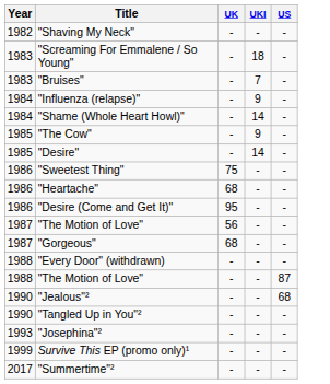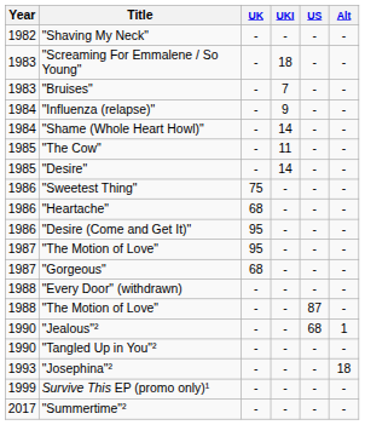 <table class="wikitable">
 <tr>
 <th width="30">Year</th>
 <th style="width:250px;">Title</th>
 <th width="30"><a href='#'><small>UK</small></a><br></th>
 <th width="30"><a href='#'><small>UKI</small></a><br></th>
 <th width="30"><a href='#'><small>US</small></a><br></th>
+<th width="30"><a href='#'><small>Alt</small></a><br></th>
 </tr>
 <tr>
 <td>1982</td>
 <td>"Shaving My Neck"</td>
+<td style="text-align:center;">-</td>
 <td style="text-align:center;">-</td>
 <td style="text-align:center;">-</td>
 <td style="text-align:center;">-</td>
 </tr>
 <tr>
 <td>1983</td>
 <td>"Screaming For Emmalene / So Young"</td>
 <td style="text-align:center;">-</td>
 <td style="text-align:center;">18</td>
 <td style="text-align:center;">-</td>
+<td style="text-align:center;">-</td>
 </tr>
 <tr>
 <td>1983</td>
 <td>"Bruises"</td>
 <td style="text-align:center;">-</td>
 <td style="text-align:center;">7</td>
+<td style="text-align:center;">-</td>
 <td style="text-align:center;">-</td>
 </tr>
 <tr>
 <td>1984</td>
 <td>"Influenza (relapse)"</td>
 <td style="text-align:center;">-</td>
 <td style="text-align:center;">9</td>
 <td style="text-align:center;">-</td>
+<td style="text-align:center;">-</td>
 </tr>
 <tr>
 <td>1984</td>
 <td>"Shame (Whole Heart Howl)"</td>
 <td style="text-align:center;">-</td>
 <td style="text-align:center;">14</td>
 <td style="text-align:center;">-</td>
+<td style="text-align:center;">-</td>
 </tr>
 <tr>
 <td>1985</td>
 <td>"The Cow"</td>
 <td style="text-align:center;">-</td>
-<td style="text-align:center;">9</td>
+<td style="text-align:center;">11</td>
+<td style="text-align:center;">-</td>
 <td style="text-align:center;">-</td>
 </tr>
 <tr>
 <td>1985</td>
 <td>"Desire"</td>
 <td style="text-align:center;">-</td>
 <td style="text-align:center;">14</td>
 <td style="text-align:center;">-</td>
+<td style="text-align:center;">-</td>
 </tr>
 <tr>
 <td>1986</td>
 <td>"Sweetest Thing"</td>
 <td style="text-align:center;">75</td>
+<td style="text-align:center;">-</td>
 <td style="text-align:center;">-</td>
 <td style="text-align:center;">-</td>
 </tr>
 <tr>
 <td>1986</td>
 <td>"Heartache"</td>
 <td style="text-align:center;">68</td>
 <td style="text-align:center;">-</td>
 <td style="text-align:center;">-</td>
+<td style="text-align:center;">-</td>
 </tr>
 <tr>
 <td>1986</td>
 <td>"Desire (Come and Get It)"</td>
 <td style="text-align:center;">95</td>
 <td style="text-align:center;">-</td>
 <td style="text-align:center;">-</td>
+<td style="text-align:center;">-</td>
 </tr>
 <tr>
 <td>1987</td>
 <td>"The Motion of Love"</td>
-<td style="text-align:center;">56</td>
+<td style="text-align:center;">95</td>
+<td style="text-align:center;">-</td>
 <td style="text-align:center;">-</td>
 <td style="text-align:center;">-</td>
 </tr>
 <tr>
 <td>1987</td>
 <td>"Gorgeous"</td>
 <td style="text-align:center;">68</td>
 <td style="text-align:center;">-</td>
 <td style="text-align:center;">-</td>
+<td style="text-align:center;">-</td>
 </tr>
 <tr>
 <td>1988</td>
 <td>"Every Door" (withdrawn)</td>
+<td style="text-align:center;">-</td>
 <td style="text-align:center;">-</td>
 <td style="text-align:center;">-</td>
 <td style="text-align:center;">-</td>
 </tr>
 <tr>
 <td>1988</td>
 <td>"The Motion of Love"</td>
 <td style="text-align:center;">-</td>
 <td style="text-align:center;">-</td>
 <td style="text-align:center;">87</td>
+<td style="text-align:center;">-</td>
 </tr>
 <tr>
 <td>1990</td>
 <td>"Jealous"²</td>
 <td style="text-align:center;">-</td>
 <td style="text-align:center;">-</td>
 <td style="text-align:center;">68</td>
+<td style="text-align:center;">1</td>
 </tr>
 <tr>
 <td>1990</td>
 <td>"Tangled Up in You"²</td>
+<td style="text-align:center;">-</td>
 <td style="text-align:center;">-</td>
 <td style="text-align:center;">-</td>
 <td style="text-align:center;">-</td>
 </tr>
 <tr>
 <td>1993</td>
 <td>"Josephina"²</td>
 <td style="text-align:center;">-</td>
 <td style="text-align:center;">-</td>
 <td style="text-align:center;">-</td>
+<td style="text-align:center;">18</td>
 </tr>
 <tr>
 <td>1999</td>
 <td><em>Survive This</em> EP (promo only)¹</td>
+<td style="text-align:center;">-</td>
 <td style="text-align:center;">-</td>
 <td style="text-align:center;">-</td>
 <td style="text-align:center;">-</td>
 </tr>
 <tr>
 <td>2017</td>
 <td>"Summertime"²</td>
 <td style="text-align:center;">-</td>
 <td style="text-align:center;">-</td>
 <td style="text-align:center;">-</td>
+<td style="text-align:center;">-</td>
 </tr>
 </table>
